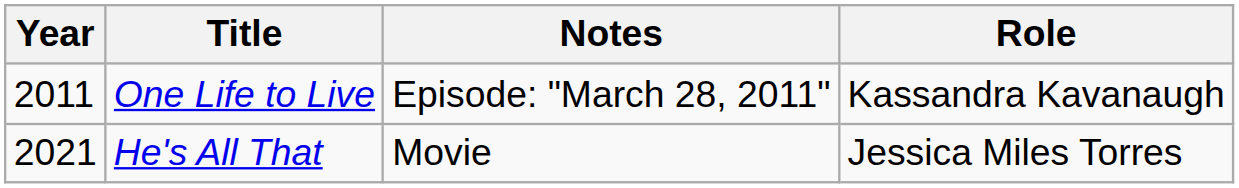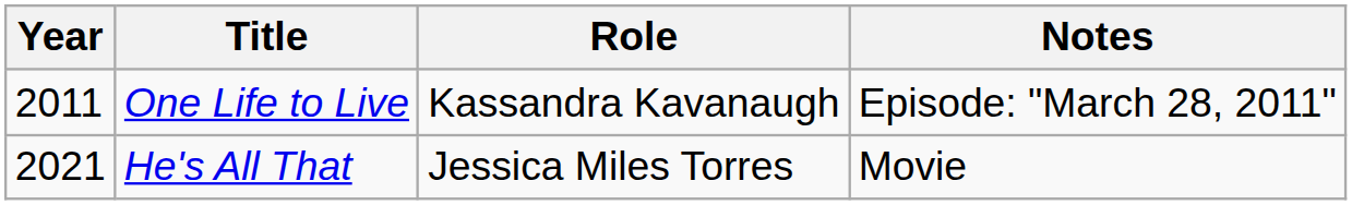 <table class="wikitable">
 <tr>
 <th>Year</th>
 <th>Title</th>
+<th>Role</th>
 <th>Notes</th>
-<th>Role</th>
 </tr>
 <tr>
 <td>2011</td>
 <td><em><a href='#'>One Life to Live</a></em></td>
+<td>Kassandra Kavanaugh</td>
 <td>Episode: "March 28, 2011"</td>
-<td>Kassandra Kavanaugh</td>
 </tr>
 <tr>
 <td>2021</td>
 <td><em><a href='#'>He's All That</a></em></td>
+<td>Jessica Miles Torres</td>
 <td>Movie</td>
-<td>Jessica Miles Torres</td>
 </tr>
 </table>
